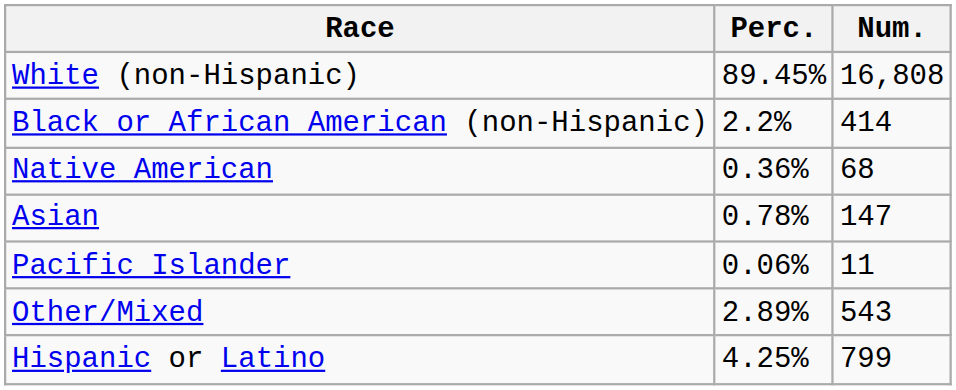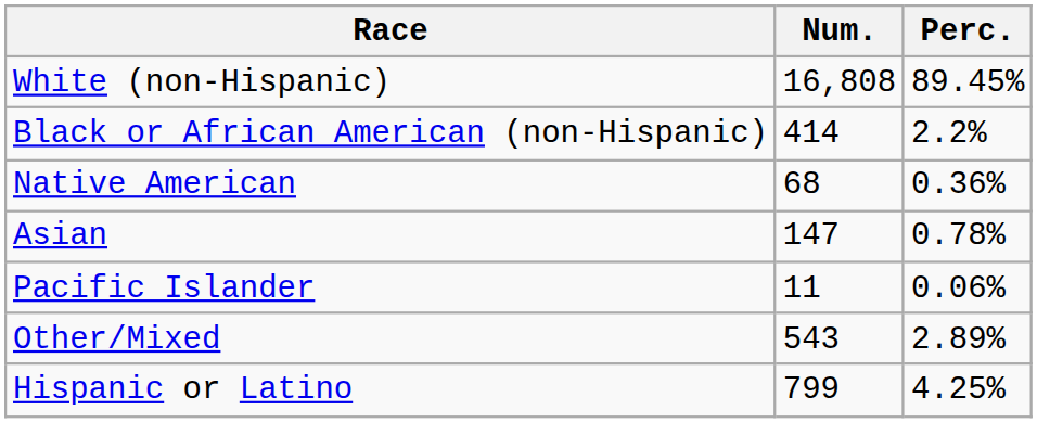 <table class="wikitable">
 <tr>
 <th>Race</th>
+<th>Num.</th>
 <th>Perc.</th>
-<th>Num.</th>
 </tr>
 <tr>
 <td><a href='#'>White</a> (non-Hispanic)</td>
+<td>16,808</td>
 <td>89.45%</td>
-<td>16,808</td>
 </tr>
 <tr>
 <td><a href='#'>Black or African American</a> (non-Hispanic)</td>
+<td>414</td>
 <td>2.2%</td>
-<td>414</td>
 </tr>
 <tr>
 <td><a href='#'>Native American</a></td>
+<td>68</td>
 <td>0.36%</td>
-<td>68</td>
 </tr>
 <tr>
 <td><a href='#'>Asian</a></td>
+<td>147</td>
 <td>0.78%</td>
-<td>147</td>
 </tr>
 <tr>
 <td><a href='#'>Pacific Islander</a></td>
+<td>11</td>
 <td>0.06%</td>
-<td>11</td>
 </tr>
 <tr>
 <td><a href='#'>Other/Mixed</a></td>
+<td>543</td>
 <td>2.89%</td>
-<td>543</td>
 </tr>
 <tr>
 <td><a href='#'>Hispanic</a> or <a href='#'>Latino</a></td>
+<td>799</td>
 <td>4.25%</td>
-<td>799</td>
 </tr>
 </table>
